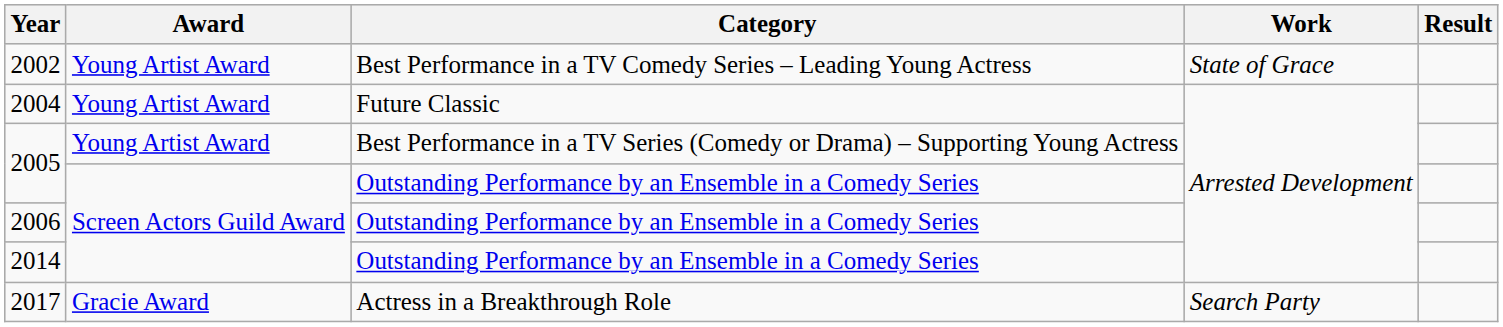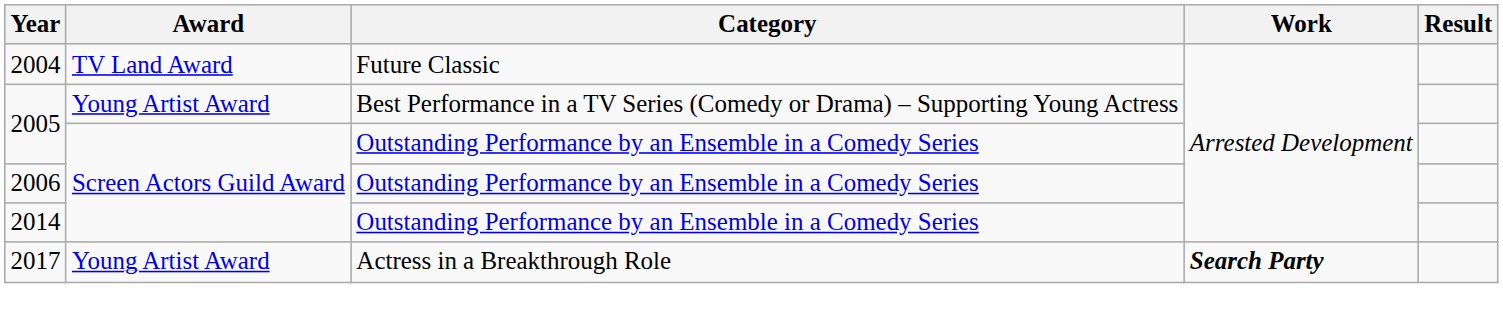 <table class="wikitable">
 <tr>
 <th>Year</th>
 <th>Award</th>
 <th>Category</th>
 <th>Work</th>
 <th>Result</th>
 </tr>
 <tr>
-<td>2002</td>
-<td><a href='#'>Young Artist Award</a></td>
-<td>Best Performance in a TV Comedy Series – Leading Young Actress</td>
-<td><em>State of Grace</em></td>
-<td></td>
-</tr>
-<tr>
 <td>2004</td>
-<td><a href='#'>Young Artist Award</a></td>
+<td><a href='#'>TV Land Award</a></td>
 <td>Future Classic</td>
 <td rowspan="5"><em>Arrested Development</em></td>
 <td></td>
 </tr>
 <tr>
 <td rowspan="2">2005</td>
 <td><a href='#'>Young Artist Award</a></td>
 <td>Best Performance in a TV Series (Comedy or Drama) – Supporting Young Actress</td>
 <td></td>
 </tr>
 <tr>
 <td rowspan="3"><a href='#'>Screen Actors Guild Award</a></td>
 <td><a href='#'>Outstanding Performance by an Ensemble in a Comedy Series</a></td>
 <td></td>
 </tr>
 <tr>
 <td>2006</td>
 <td><a href='#'>Outstanding Performance by an Ensemble in a Comedy Series</a></td>
 <td></td>
 </tr>
 <tr>
 <td>2014</td>
 <td><a href='#'>Outstanding Performance by an Ensemble in a Comedy Series</a></td>
 <td></td>
 </tr>
 <tr>
 <td>2017</td>
-<td><a href='#'>Gracie Award</a></td>
+<td><a href='#'>Young Artist Award</a></td>
 <td>Actress in a Breakthrough Role</td>
-<td><em>Search Party</em></td>
+<td><strong><em>Search Party</em></strong></td>
 <td></td>
 </tr>
 </table>
